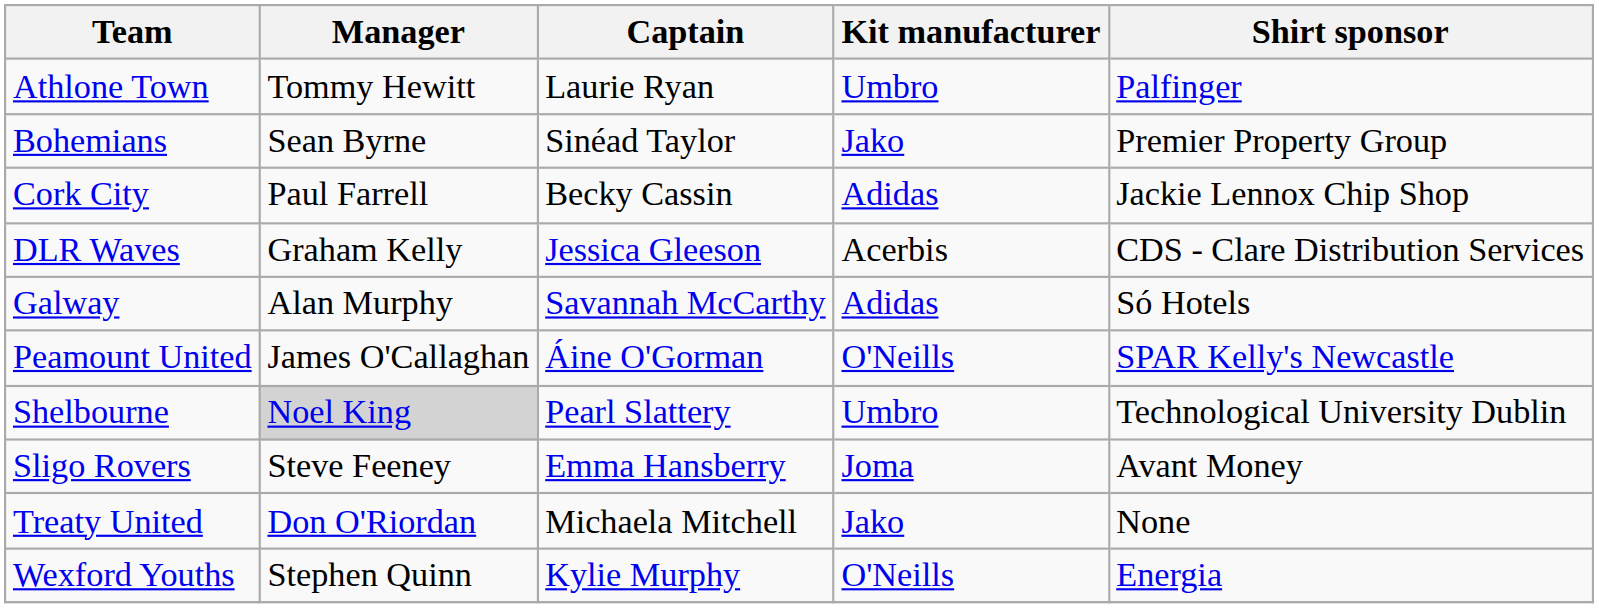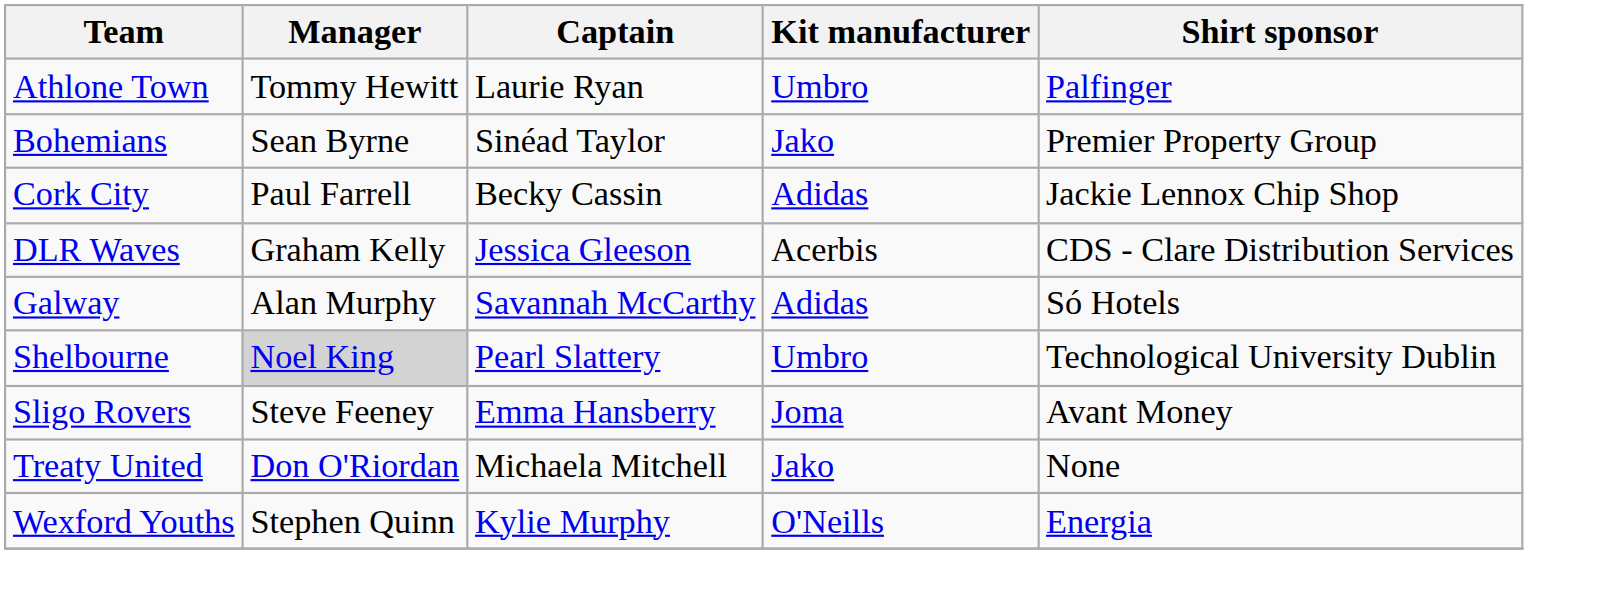 <table class="wikitable sortable" style="text-align: left;">
 <tr>
 <th>Team</th>
 <th>Manager</th>
 <th>Captain</th>
 <th>Kit manufacturer</th>
 <th>Shirt sponsor</th>
 </tr>
 <tr>
 <td><a href='#'>Athlone Town</a></td>
 <td> Tommy Hewitt</td>
 <td> Laurie Ryan</td>
 <td><a href='#'>Umbro</a></td>
 <td><a href='#'>Palfinger</a></td>
 </tr>
 <tr>
 <td><a href='#'>Bohemians</a></td>
 <td> Sean Byrne</td>
 <td> Sinéad Taylor</td>
 <td><a href='#'>Jako</a></td>
 <td>Premier Property Group</td>
 </tr>
 <tr>
 <td><a href='#'>Cork City</a></td>
 <td> Paul Farrell</td>
 <td> Becky Cassin</td>
 <td><a href='#'>Adidas</a></td>
 <td>Jackie Lennox Chip Shop</td>
 </tr>
 <tr>
 <td><a href='#'>DLR Waves</a></td>
 <td> Graham Kelly</td>
 <td> <a href='#'>Jessica Gleeson</a></td>
 <td>Acerbis</td>
 <td>CDS - Clare Distribution Services</td>
 </tr>
 <tr>
 <td><a href='#'>Galway</a></td>
 <td> Alan Murphy</td>
 <td> <a href='#'>Savannah McCarthy</a></td>
 <td><a href='#'>Adidas</a></td>
 <td>Só Hotels</td>
 </tr>
 <tr>
-<td><a href='#'>Peamount United</a></td>
-<td> James O'Callaghan</td>
-<td> <a href='#'>Áine O'Gorman</a></td>
-<td><a href='#'>O'Neills</a></td>
-<td><a href='#'>SPAR Kelly's Newcastle</a></td>
-</tr>
-<tr>
 <td><a href='#'>Shelbourne</a></td>
 <td style="background: lightgrey;"> <a href='#'>Noel King</a></td>
 <td> <a href='#'>Pearl Slattery</a></td>
 <td><a href='#'>Umbro</a></td>
 <td>Technological University Dublin</td>
 </tr>
 <tr>
 <td><a href='#'>Sligo Rovers</a></td>
 <td> Steve Feeney</td>
 <td> <a href='#'>Emma Hansberry</a></td>
 <td><a href='#'>Joma</a></td>
 <td>Avant Money</td>
 </tr>
 <tr>
 <td><a href='#'>Treaty United</a></td>
 <td> <a href='#'>Don O'Riordan</a></td>
 <td> Michaela Mitchell</td>
 <td><a href='#'>Jako</a></td>
 <td>None</td>
 </tr>
 <tr>
 <td><a href='#'>Wexford Youths</a></td>
 <td> Stephen Quinn</td>
 <td> <a href='#'>Kylie Murphy</a></td>
 <td><a href='#'>O'Neills</a></td>
 <td><a href='#'>Energia</a></td>
 </tr>
 <tr>
 </tr>
 </table>
